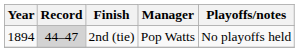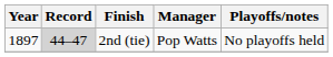 <table class="wikitable" style="text-align:center">
 <tr>
 <th>Year</th>
 <th>Record</th>
 <th>Finish</th>
 <th>Manager</th>
 <th>Playoffs/notes</th>
 </tr>
 <tr align=center>
-<td>1894</td>
+<td>1897</td>
 <td style="background: lightgrey;">44–47</td>
 <td>2nd (tie)</td>
 <td>Pop Watts</td>
 <td>No playoffs held</td>
 </tr>
 <tr align=center>
 </tr>
 </table>
